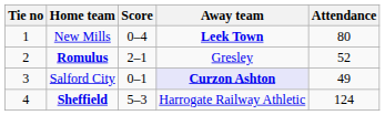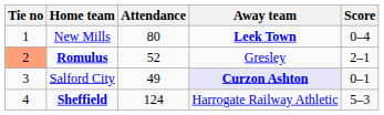 <table class="wikitable" style="text-align: center">
 <tr>
 <th>Tie no</th>
 <th>Home team</th>
+<th>Attendance</th>
+<th>Away team</th>
 <th>Score</th>
-<th>Away team</th>
-<th>Attendance</th>
 </tr>
 <tr>
 <td>1</td>
 <td><a href='#'>New Mills</a></td>
+<td>80</td>
+<td><strong><a href='#'>Leek Town</a></strong></td>
 <td>0–4</td>
-<td><strong><a href='#'>Leek Town</a></strong></td>
-<td>80</td>
 </tr>
 <tr>
-<td>2</td>
+<td style="background: lightsalmon;">2</td>
 <td><strong><a href='#'>Romulus</a></strong></td>
+<td>52</td>
+<td><a href='#'>Gresley</a></td>
 <td>2–1</td>
-<td><a href='#'>Gresley</a></td>
-<td>52</td>
 </tr>
 <tr>
 <td>3</td>
 <td><a href='#'>Salford City</a></td>
+<td>49</td>
+<td style="background: lavender;"><strong><a href='#'>Curzon Ashton</a></strong></td>
 <td>0–1</td>
-<td style="background: lavender;"><strong><a href='#'>Curzon Ashton</a></strong></td>
-<td>49</td>
 </tr>
 <tr>
 <td>4</td>
 <td><strong><a href='#'>Sheffield</a></strong></td>
+<td>124</td>
+<td><a href='#'>Harrogate Railway Athletic</a></td>
 <td>5–3</td>
-<td><a href='#'>Harrogate Railway Athletic</a></td>
-<td>124</td>
 </tr>
 </table>
